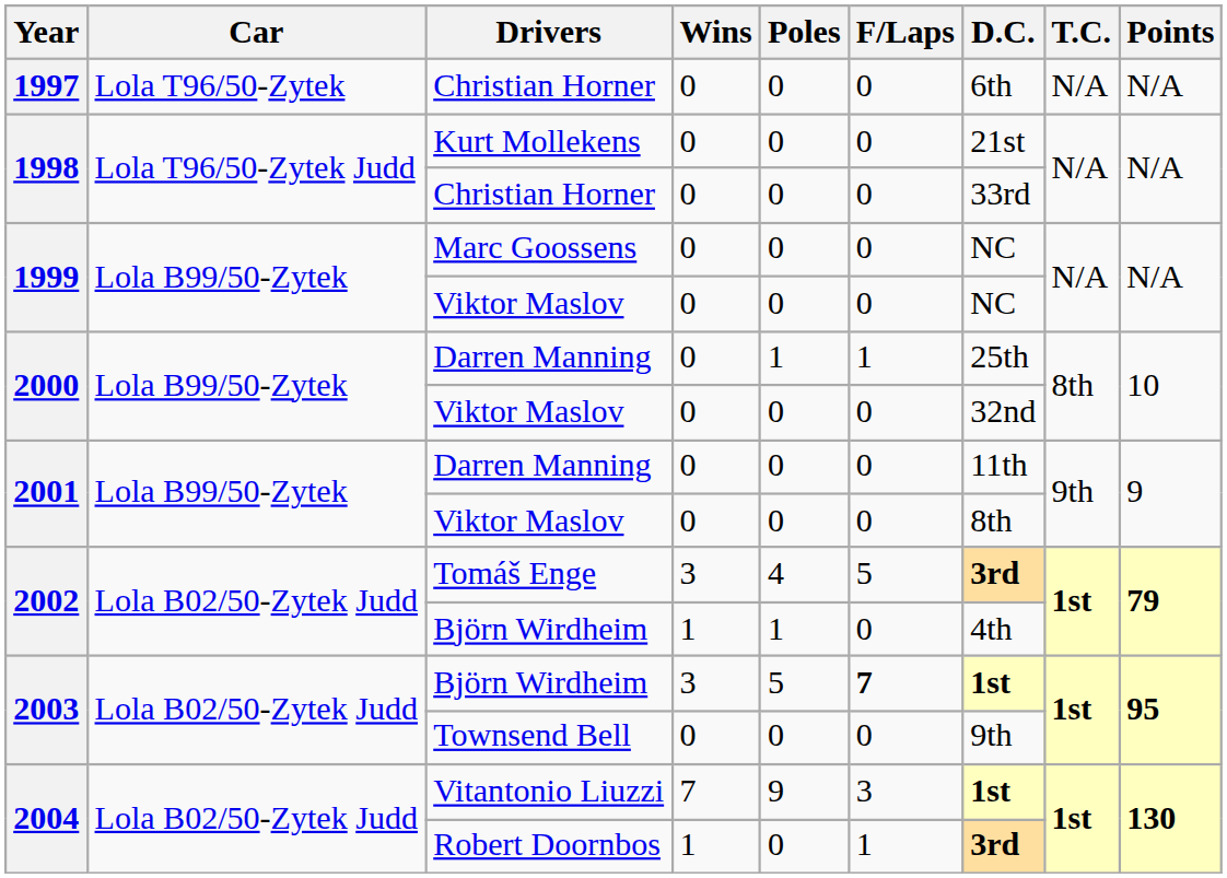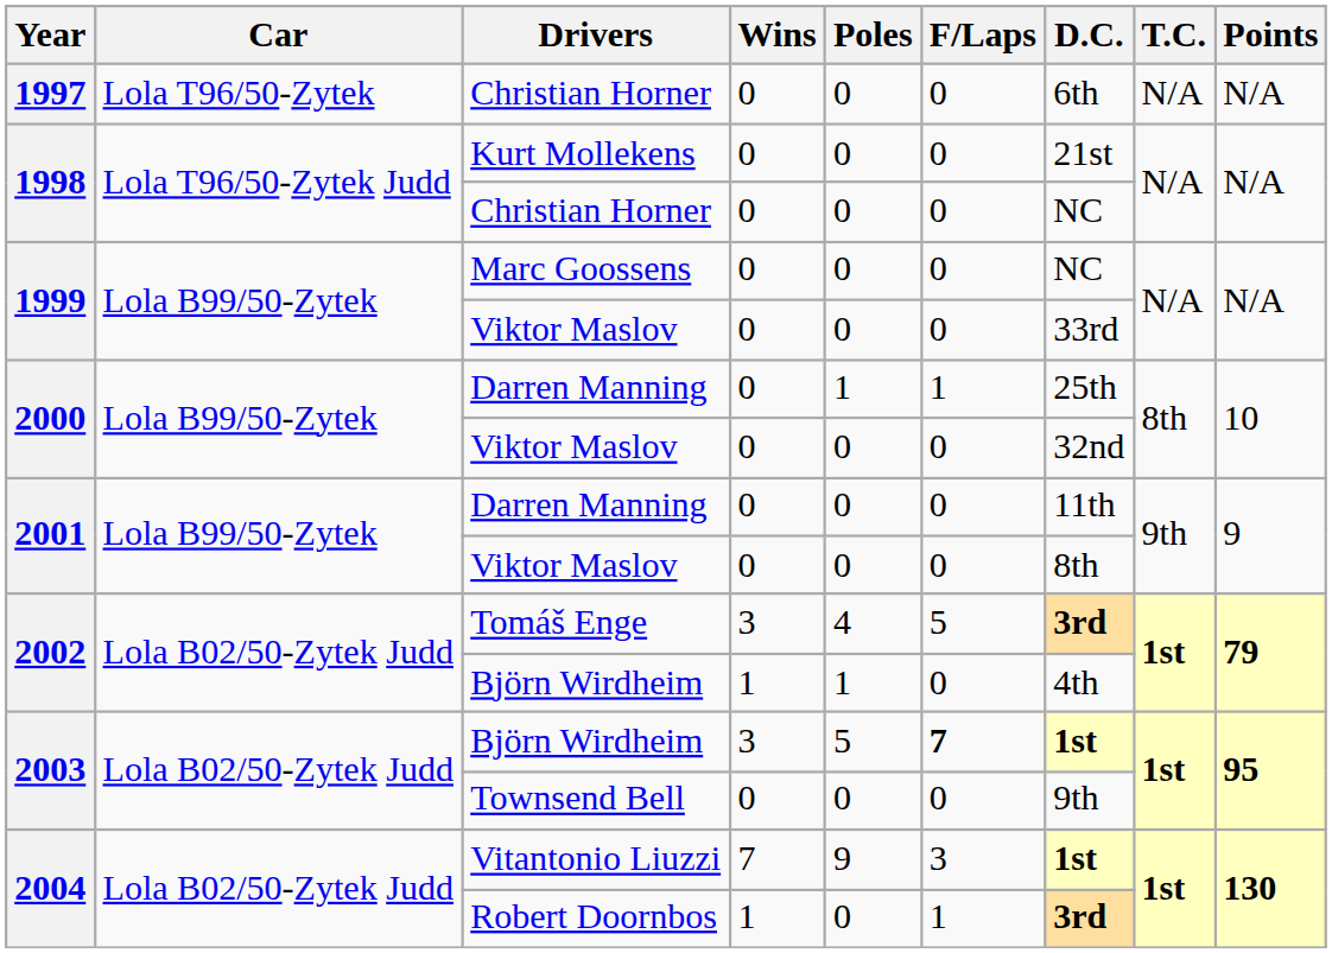 <table class="wikitable" style="font-size:85%">
 <tr>
 <th>Year</th>
 <th>Car</th>
 <th>Drivers</th>
 <th>Wins</th>
 <th>Poles</th>
 <th>F/Laps</th>
 <th>D.C.</th>
 <th>T.C.</th>
 <th>Points</th>
 </tr>
 <tr>
 <th><a href='#'>1997</a></th>
 <td><a href='#'>Lola T96/50</a>-<a href='#'>Zytek</a></td>
 <td> <a href='#'>Christian Horner</a></td>
 <td>0</td>
 <td>0</td>
 <td>0</td>
 <td>6th</td>
 <td>N/A</td>
 <td>N/A</td>
 </tr>
 <tr>
 <th rowspan=2><a href='#'>1998</a></th>
 <td rowspan=2><a href='#'>Lola T96/50</a>-<a href='#'>Zytek</a> <a href='#'>Judd</a></td>
 <td> <a href='#'>Kurt Mollekens</a></td>
 <td>0</td>
 <td>0</td>
 <td>0</td>
 <td>21st</td>
 <td rowspan=2>N/A</td>
 <td rowspan=2>N/A</td>
 </tr>
 <tr>
 <td> <a href='#'>Christian Horner</a></td>
 <td>0</td>
 <td>0</td>
 <td>0</td>
-<td>33rd</td>
+<td>NC</td>
 </tr>
 <tr>
 <th rowspan=2><a href='#'>1999</a></th>
 <td rowspan=2><a href='#'>Lola B99/50</a>-<a href='#'>Zytek</a></td>
 <td> <a href='#'>Marc Goossens</a></td>
 <td>0</td>
 <td>0</td>
 <td>0</td>
 <td>NC</td>
 <td rowspan=2>N/A</td>
 <td rowspan=2>N/A</td>
 </tr>
 <tr>
 <td> <a href='#'>Viktor Maslov</a></td>
 <td>0</td>
 <td>0</td>
 <td>0</td>
-<td>NC</td>
+<td>33rd</td>
 </tr>
 <tr>
 <th rowspan=2><a href='#'>2000</a></th>
 <td rowspan=2><a href='#'>Lola B99/50</a>-<a href='#'>Zytek</a></td>
 <td> <a href='#'>Darren Manning</a></td>
 <td>0</td>
 <td>1</td>
 <td>1</td>
 <td>25th</td>
 <td rowspan=2>8th</td>
 <td rowspan=2>10</td>
 </tr>
 <tr>
 <td> <a href='#'>Viktor Maslov</a></td>
 <td>0</td>
 <td>0</td>
 <td>0</td>
 <td>32nd</td>
 </tr>
 <tr>
 <th rowspan=2><a href='#'>2001</a></th>
 <td rowspan=2><a href='#'>Lola B99/50</a>-<a href='#'>Zytek</a></td>
 <td> <a href='#'>Darren Manning</a></td>
 <td>0</td>
 <td>0</td>
 <td>0</td>
 <td>11th</td>
 <td rowspan=2>9th</td>
 <td rowspan=2>9</td>
 </tr>
 <tr>
 <td> <a href='#'>Viktor Maslov</a></td>
 <td>0</td>
 <td>0</td>
 <td>0</td>
 <td>8th</td>
 </tr>
 <tr>
 <th rowspan=2><a href='#'>2002</a></th>
 <td rowspan=2><a href='#'>Lola B02/50</a>-<a href='#'>Zytek</a> <a href='#'>Judd</a></td>
 <td> <a href='#'>Tomáš Enge</a></td>
 <td>3</td>
 <td>4</td>
 <td>5</td>
 <td style="background:#FFDF9F;"><strong>3rd</strong></td>
 <td rowspan="2" style="background:#FFFFBF;"><strong>1st</strong></td>
 <td rowspan="2" style="background:#FFFFBF;"><strong>79</strong></td>
 </tr>
 <tr>
 <td> <a href='#'>Björn Wirdheim</a></td>
 <td>1</td>
 <td>1</td>
 <td>0</td>
 <td>4th</td>
 </tr>
 <tr>
 <th rowspan=2><a href='#'>2003</a></th>
 <td rowspan=2><a href='#'>Lola B02/50</a>-<a href='#'>Zytek</a> <a href='#'>Judd</a></td>
 <td> <a href='#'>Björn Wirdheim</a></td>
 <td>3</td>
 <td>5</td>
 <td><strong>7</strong></td>
 <td style="background:#FFFFBF;"><strong>1st</strong></td>
 <td rowspan="2" style="background:#FFFFBF;"><strong>1st</strong></td>
 <td rowspan="2" style="background:#FFFFBF;"><strong>95</strong></td>
 </tr>
 <tr>
 <td> <a href='#'>Townsend Bell</a></td>
 <td>0</td>
 <td>0</td>
 <td>0</td>
 <td>9th</td>
 </tr>
 <tr>
 <th rowspan=2><a href='#'>2004</a></th>
 <td rowspan=2><a href='#'>Lola B02/50</a>-<a href='#'>Zytek</a> <a href='#'>Judd</a></td>
 <td> <a href='#'>Vitantonio Liuzzi</a></td>
 <td>7</td>
 <td>9</td>
 <td>3</td>
 <td style="background:#FFFFBF;"><strong>1st</strong></td>
 <td rowspan="3" style="background:#FFFFBF;"><strong>1st</strong></td>
 <td rowspan="3" style="background:#FFFFBF;"><strong>130</strong></td>
 </tr>
 <tr>
 <td> <a href='#'>Robert Doornbos</a></td>
 <td>1</td>
 <td>0</td>
 <td>1</td>
 <td style="background:#FFDF9F;"><strong>3rd</strong></td>
 </tr>
 </table>
